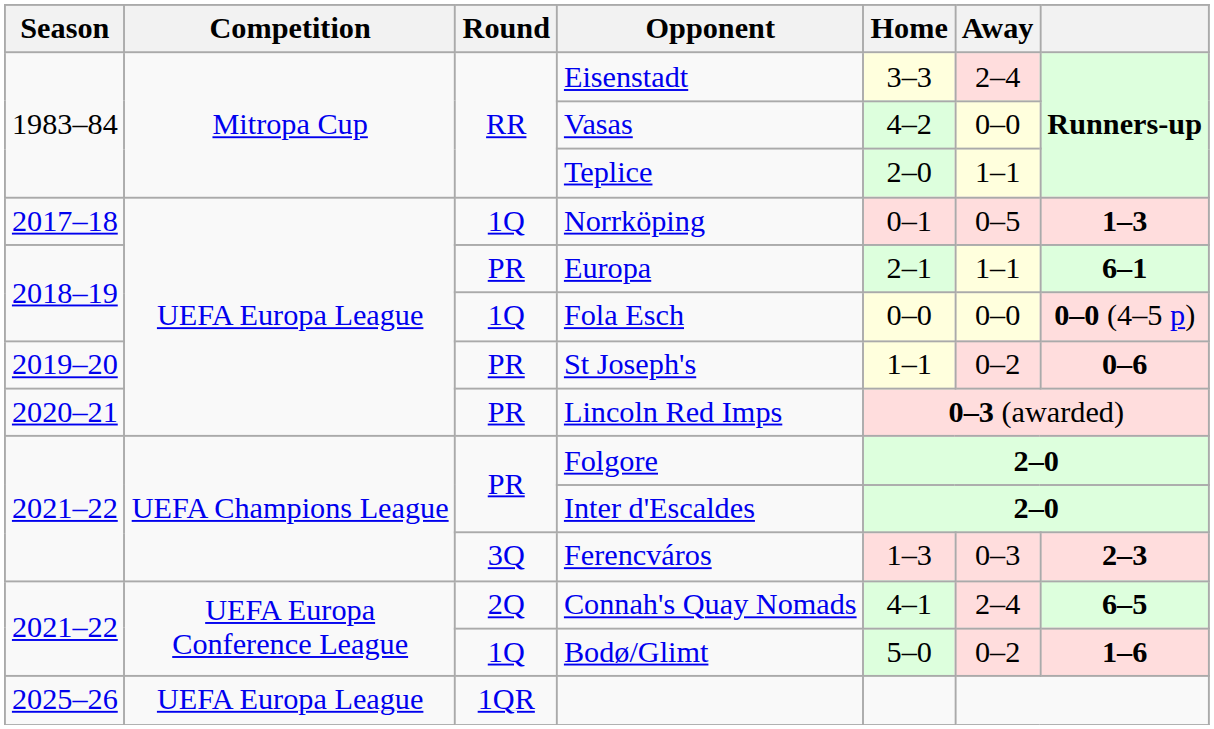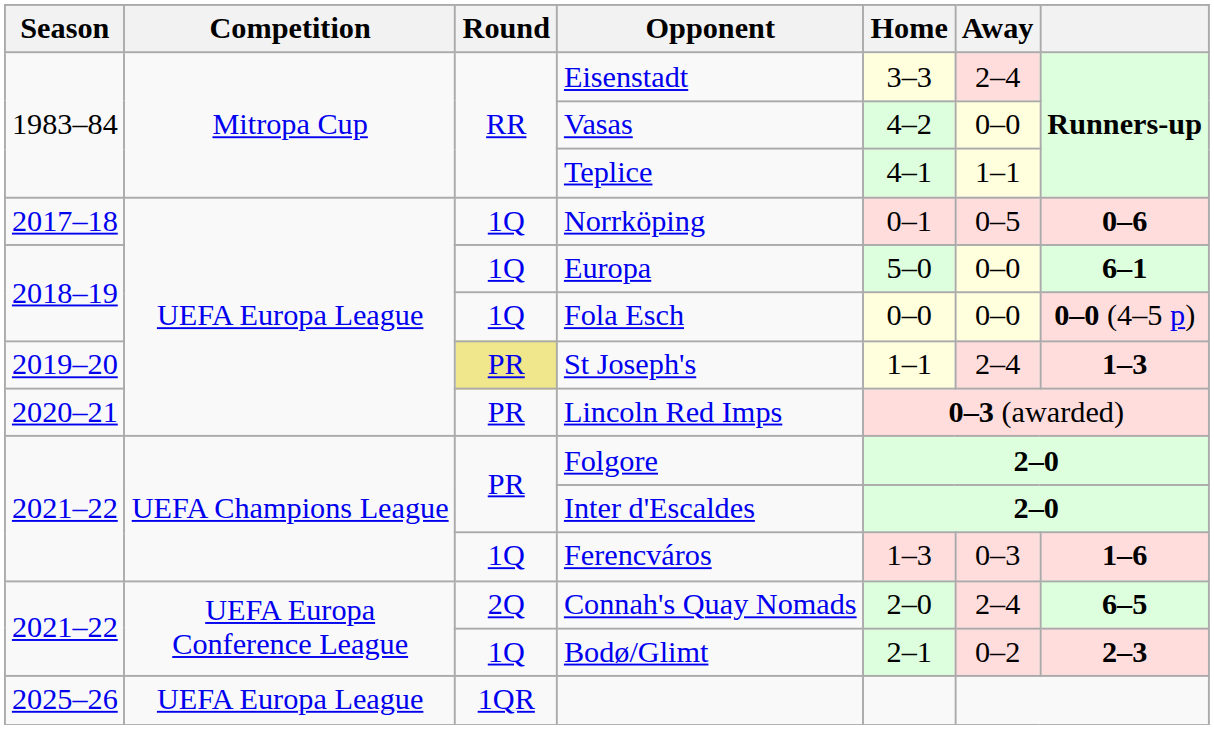 <table class="wikitable" style="text-align:center">
 <tr>
 <th>Season</th>
 <th>Competition</th>
 <th>Round</th>
 <th>Opponent</th>
 <th>Home</th>
 <th>Away</th>
 <th></th>
 </tr>
 <tr>
 <td rowspan="3">1983–84</td>
 <td rowspan="3"><a href='#'>Mitropa Cup</a></td>
 <td rowspan="3"><a href='#'>RR</a></td>
 <td align="left"> <a href='#'>Eisenstadt</a></td>
 <td bgcolor="#FFFFDD">3–3</td>
 <td bgcolor="#FFDDDD">2–4</td>
 <td rowspan="3" bgcolor="DDFFDD"><strong>Runners-up</strong></td>
 </tr>
 <tr>
 <td align="left"> <a href='#'>Vasas</a></td>
 <td bgcolor="#DDFFDD">4–2</td>
 <td bgcolor="#FFFFDD">0–0</td>
 </tr>
 <tr>
 <td align="left"> <a href='#'>Teplice</a></td>
-<td bgcolor="#DDFFDD">2–0</td>
+<td bgcolor="#DDFFDD">4–1</td>
 <td bgcolor="#FFFFDD">1–1</td>
 </tr>
 <tr>
 <td><a href='#'>2017–18</a></td>
 <td rowspan="5"><a href='#'>UEFA Europa League</a></td>
 <td><a href='#'>1Q</a></td>
 <td align="left"> <a href='#'>Norrköping</a></td>
 <td bgcolor="#FFDDDD">0–1</td>
 <td bgcolor="#FFDDDD">0–5</td>
-<td bgcolor="#FFDDDD"><strong>1–3</strong></td>
+<td bgcolor="#FFDDDD"><strong>0–6</strong></td>
 </tr>
 <tr>
 <td rowspan="2"><a href='#'>2018–19</a></td>
-<td><a href='#'>PR</a></td>
+<td><a href='#'>1Q</a></td>
 <td align="left"> <a href='#'>Europa</a></td>
-<td bgcolor="#DDFFDD">2–1</td>
-<td bgcolor="#FFFFDD">1–1</td>
+<td bgcolor="#DDFFDD">5–0</td>
+<td bgcolor="#FFFFDD">0–0</td>
 <td bgcolor="#DDFFDD"><strong>6–1</strong></td>
 </tr>
 <tr>
 <td><a href='#'>1Q</a></td>
 <td align="left"> <a href='#'>Fola Esch</a></td>
 <td bgcolor="#FFFFDD">0–0</td>
 <td bgcolor="#FFFFDD">0–0</td>
 <td bgcolor="#FFDDDD"><strong>0–0</strong> (4–5 <a href='#'>p</a>)</td>
 </tr>
 <tr>
 <td><a href='#'>2019–20</a></td>
-<td><a href='#'>PR</a></td>
+<td style="background: khaki;"><a href='#'>PR</a></td>
 <td align="left"> <a href='#'>St Joseph's</a></td>
 <td bgcolor="#FFFFDD">1–1</td>
-<td bgcolor="#FFDDDD">0–2</td>
-<td bgcolor="#FFDDDD"><strong>0–6</strong></td>
+<td bgcolor="#FFDDDD">2–4</td>
+<td bgcolor="#FFDDDD"><strong>1–3</strong></td>
 </tr>
 <tr>
 <td><a href='#'>2020–21</a></td>
 <td><a href='#'>PR</a></td>
 <td align="left"> <a href='#'>Lincoln Red Imps</a></td>
 <td bgcolor="#FFDDDD" colspan="3"><strong>0–3</strong> (awarded)</td>
 </tr>
 <tr>
 <td rowspan="3"><a href='#'>2021–22</a></td>
 <td rowspan="3"><a href='#'>UEFA Champions League</a></td>
 <td rowspan="2"><a href='#'>PR</a></td>
 <td align="left"> <a href='#'>Folgore</a></td>
 <td bgcolor="#DDFFDD" colspan="3"><strong>2–0</strong></td>
 </tr>
 <tr>
 <td align="left"> <a href='#'>Inter d'Escaldes</a></td>
 <td bgcolor="#DDFFDD" colspan="3"><strong>2–0</strong></td>
 </tr>
 <tr>
-<td><a href='#'>3Q</a></td>
+<td><a href='#'>1Q</a></td>
 <td align="left"> <a href='#'>Ferencváros</a></td>
 <td bgcolor="#FFDDDD">1–3</td>
 <td bgcolor="#FFDDDD">0–3</td>
-<td bgcolor="#FFDDDD"><strong>2–3</strong></td>
+<td bgcolor="#FFDDDD"><strong>1–6</strong></td>
 </tr>
 <tr>
 <td rowspan="2"><a href='#'>2021–22</a></td>
 <td rowspan="2"><a href='#'>UEFA Europa<br>Conference League</a></td>
 <td><a href='#'>2Q</a></td>
 <td align="left"> <a href='#'>Connah's Quay Nomads</a></td>
-<td bgcolor="#DDFFDD">4–1</td>
+<td bgcolor="#DDFFDD">2–0</td>
 <td bgcolor="#FFDDDD">2–4</td>
 <td bgcolor="#DDFFDD"><strong>6–5</strong></td>
 </tr>
 <tr>
 <td><a href='#'>1Q</a></td>
 <td align="left"> <a href='#'>Bodø/Glimt</a></td>
-<td bgcolor="#DDFFDD">5–0</td>
+<td bgcolor="#DDFFDD">2–1</td>
 <td bgcolor="#FFDDDD">0–2</td>
-<td bgcolor="#FFDDDD"><strong>1–6</strong></td>
+<td bgcolor="#FFDDDD"><strong>2–3</strong></td>
 </tr>
 <tr>
 <td><a href='#'>2025–26</a></td>
 <td><a href='#'>UEFA Europa League</a></td>
 <td><a href='#'>1QR</a></td>
 <td></td>
 <td></td>
 </tr>
 </table>
